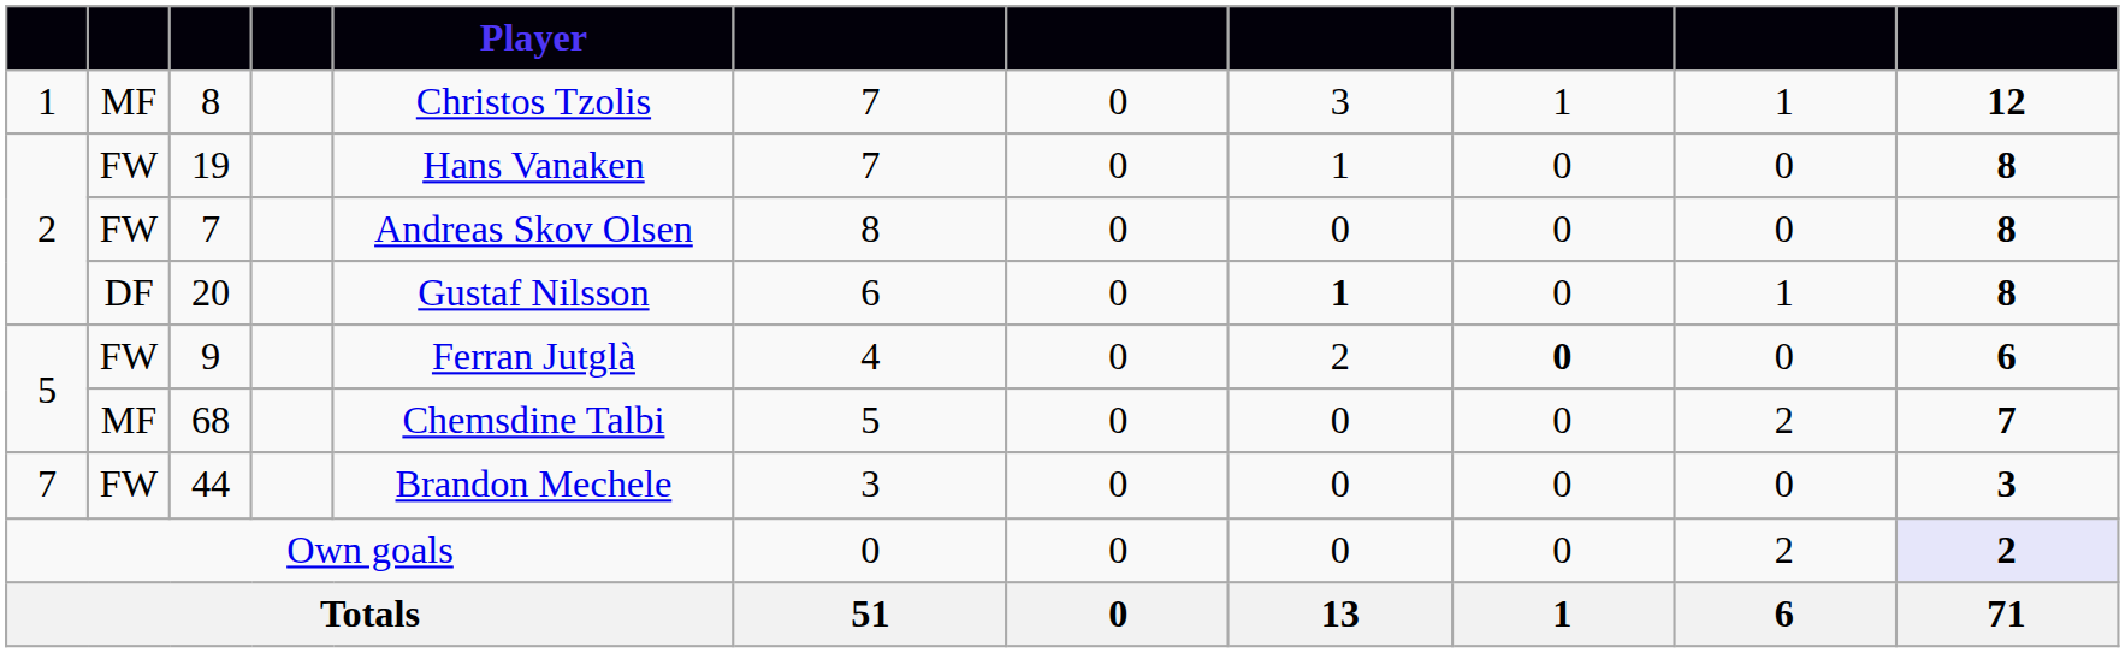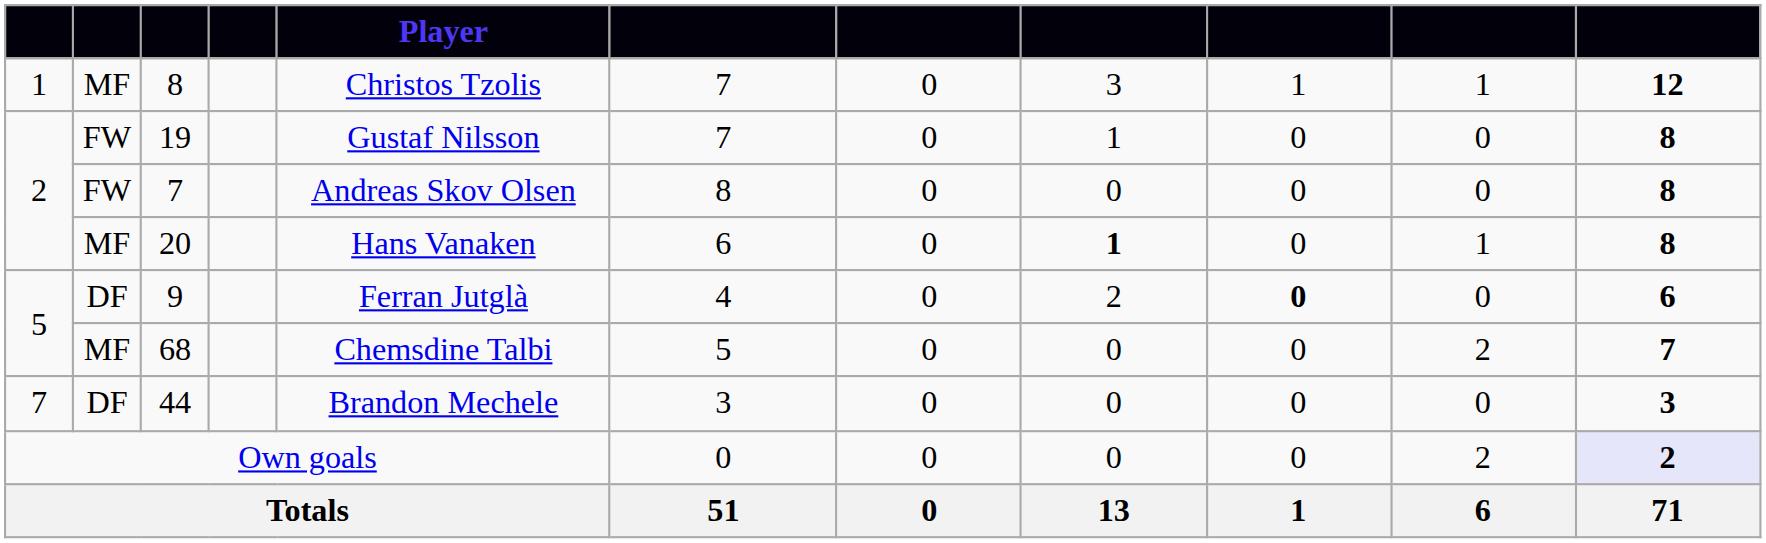 <table class="wikitable sortable" style="font-size: 95%; text-align: center;">
 <tr>
 <th style="width:25px; background:#02000a; color:#4f36f5;"></th>
 <th style="width:25px; background:#02000a; color:#4f36f5;"></th>
 <th style="width:25px; background:#02000a; color:#4f36f5;"></th>
 <th style="width:25px; background:#02000a; color:#4f36f5;"></th>
 <th style="width:150px; background:#02000a; color:#4f36f5;">Player</th>
 <th style="width:100px; background:#02000a; color:#4f36f5;"></th>
 <th style="width:80px; background:#02000a; color:#4f36f5;"></th>
 <th style="width:80px; background:#02000a; color:#4f36f5;"></th>
 <th style="width:80px; background:#02000a; color:#4f36f5;"></th>
 <th style="width:80px; background:#02000a; color:#4f36f5;"></th>
 <th style="width:80px; background:#02000a; color:#4f36f5;"></th>
 </tr>
 <tr>
 <td>1</td>
 <td>MF</td>
 <td>8</td>
 <td></td>
 <td><a href='#'>Christos Tzolis</a></td>
 <td>7</td>
 <td>0</td>
 <td>3</td>
 <td>1</td>
 <td>1</td>
 <td><strong>12</strong></td>
 </tr>
 <tr>
 <td rowspan="3">2</td>
 <td>FW</td>
 <td>19</td>
 <td></td>
-<td><a href='#'>Hans Vanaken</a></td>
+<td><a href='#'>Gustaf Nilsson</a></td>
 <td>7</td>
 <td>0</td>
 <td>1</td>
 <td>0</td>
 <td>0</td>
 <td><strong>8</strong></td>
 </tr>
 <tr>
 <td>FW</td>
 <td>7</td>
 <td></td>
 <td><a href='#'>Andreas Skov Olsen</a></td>
 <td>8</td>
 <td>0</td>
 <td>0</td>
 <td>0</td>
 <td>0</td>
 <td><strong>8</strong></td>
 </tr>
 <tr>
-<td>DF</td>
+<td>MF</td>
 <td>20</td>
 <td></td>
-<td><a href='#'>Gustaf Nilsson</a></td>
+<td><a href='#'>Hans Vanaken</a></td>
 <td>6</td>
 <td>0</td>
 <td><strong>1</strong></td>
 <td>0</td>
 <td>1</td>
 <td><strong>8</strong></td>
 </tr>
 <tr>
 <td rowspan="2">5</td>
-<td>FW</td>
+<td>DF</td>
 <td>9</td>
 <td></td>
 <td><a href='#'>Ferran Jutglà</a></td>
 <td>4</td>
 <td>0</td>
 <td>2</td>
 <td><strong>0</strong></td>
 <td>0</td>
 <td><strong>6</strong></td>
 </tr>
 <tr>
 <td>MF</td>
 <td>68</td>
 <td></td>
 <td><a href='#'>Chemsdine Talbi</a></td>
 <td>5</td>
 <td>0</td>
 <td>0</td>
 <td>0</td>
 <td>2</td>
 <td><strong>7</strong></td>
 </tr>
 <tr>
 <td>7</td>
-<td>FW</td>
+<td>DF</td>
 <td>44</td>
 <td></td>
 <td><a href='#'>Brandon Mechele</a></td>
 <td>3</td>
 <td>0</td>
 <td>0</td>
 <td>0</td>
 <td>0</td>
 <td><strong>3</strong></td>
 </tr>
 <tr class="sortbottom">
 <td colspan="5"><a href='#'>Own goals</a></td>
 <td>0</td>
 <td>0</td>
 <td>0</td>
 <td>0</td>
 <td>2</td>
 <td style="background: lavender;"><strong>2</strong></td>
 </tr>
 <tr class="sortbottom">
 <th colspan=5><strong>Totals</strong></th>
 <th>51</th>
 <th>0</th>
 <th>13</th>
 <th>1</th>
 <th>6</th>
 <th>71</th>
 </tr>
 </table>
